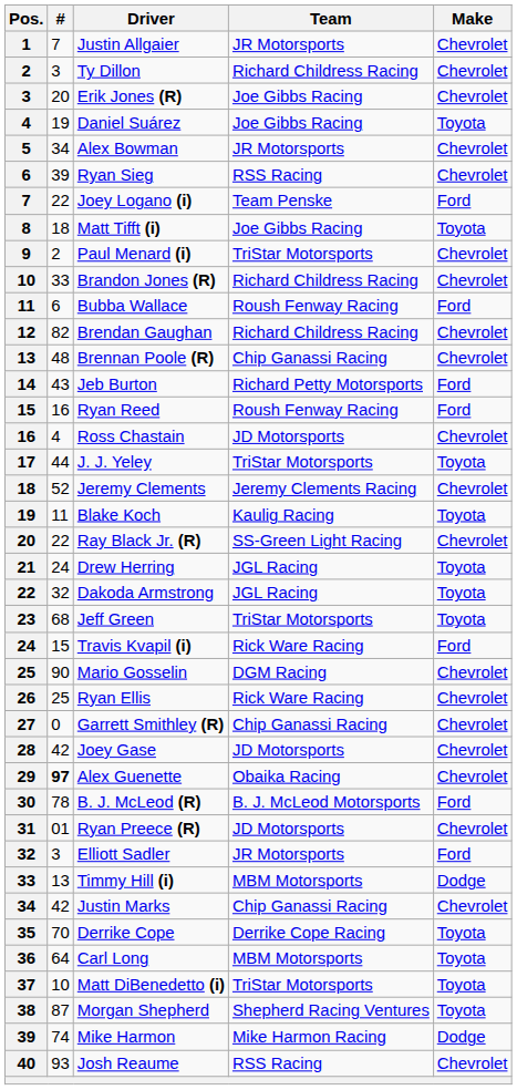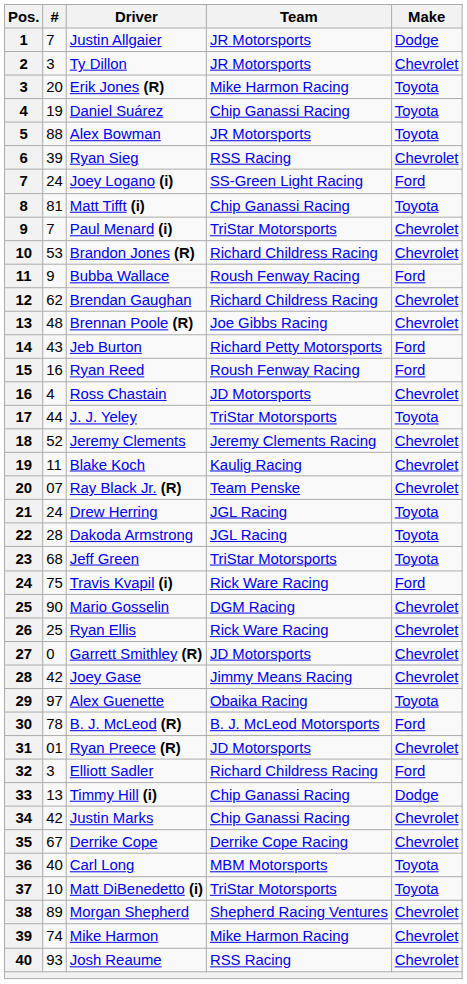 <table class="wikitable" style="font-size:95%">
 <tr>
 <th>Pos.</th>
 <th>#</th>
 <th>Driver</th>
 <th>Team</th>
 <th>Make</th>
 </tr>
 <tr>
 <th>1</th>
 <td>7</td>
 <td><a href='#'>Justin Allgaier</a></td>
 <td><a href='#'>JR Motorsports</a></td>
-<td><a href='#'>Chevrolet</a></td>
+<td><a href='#'>Dodge</a></td>
 </tr>
 <tr>
 <th>2</th>
 <td>3</td>
 <td><a href='#'>Ty Dillon</a></td>
-<td><a href='#'>Richard Childress Racing</a></td>
+<td><a href='#'>JR Motorsports</a></td>
 <td><a href='#'>Chevrolet</a></td>
 </tr>
 <tr>
 <th>3</th>
 <td>20</td>
 <td><a href='#'>Erik Jones</a> <strong>(R)</strong></td>
-<td><a href='#'>Joe Gibbs Racing</a></td>
-<td><a href='#'>Chevrolet</a></td>
+<td><a href='#'>Mike Harmon Racing</a></td>
+<td><a href='#'>Toyota</a></td>
 </tr>
 <tr>
 <th>4</th>
 <td>19</td>
 <td><a href='#'>Daniel Suárez</a></td>
-<td><a href='#'>Joe Gibbs Racing</a></td>
+<td><a href='#'>Chip Ganassi Racing</a></td>
 <td><a href='#'>Toyota</a></td>
 </tr>
 <tr>
 <th>5</th>
-<td>34</td>
+<td>88</td>
 <td><a href='#'>Alex Bowman</a></td>
 <td><a href='#'>JR Motorsports</a></td>
-<td><a href='#'>Chevrolet</a></td>
+<td><a href='#'>Toyota</a></td>
 </tr>
 <tr>
 <th>6</th>
 <td>39</td>
 <td><a href='#'>Ryan Sieg</a></td>
 <td><a href='#'>RSS Racing</a></td>
 <td><a href='#'>Chevrolet</a></td>
 </tr>
 <tr>
 <th>7</th>
-<td>22</td>
+<td>24</td>
 <td><a href='#'>Joey Logano</a> <strong>(i)</strong></td>
-<td><a href='#'>Team Penske</a></td>
+<td><a href='#'>SS-Green Light Racing</a></td>
 <td><a href='#'>Ford</a></td>
 </tr>
 <tr>
 <th>8</th>
-<td>18</td>
+<td>81</td>
 <td><a href='#'>Matt Tifft</a> <strong>(i)</strong></td>
-<td><a href='#'>Joe Gibbs Racing</a></td>
+<td><a href='#'>Chip Ganassi Racing</a></td>
 <td><a href='#'>Toyota</a></td>
 </tr>
 <tr>
 <th>9</th>
-<td>2</td>
+<td>7</td>
 <td><a href='#'>Paul Menard</a> <strong>(i)</strong></td>
 <td><a href='#'>TriStar Motorsports</a></td>
 <td><a href='#'>Chevrolet</a></td>
 </tr>
 <tr>
 <th>10</th>
-<td>33</td>
+<td>53</td>
 <td><a href='#'>Brandon Jones</a> <strong>(R)</strong></td>
 <td><a href='#'>Richard Childress Racing</a></td>
 <td><a href='#'>Chevrolet</a></td>
 </tr>
 <tr>
 <th>11</th>
-<td>6</td>
+<td>9</td>
 <td><a href='#'>Bubba Wallace</a></td>
 <td><a href='#'>Roush Fenway Racing</a></td>
 <td><a href='#'>Ford</a></td>
 </tr>
 <tr>
 <th>12</th>
-<td>82</td>
+<td>62</td>
 <td><a href='#'>Brendan Gaughan</a></td>
 <td><a href='#'>Richard Childress Racing</a></td>
 <td><a href='#'>Chevrolet</a></td>
 </tr>
 <tr>
 <th>13</th>
 <td>48</td>
 <td><a href='#'>Brennan Poole</a> <strong>(R)</strong></td>
-<td><a href='#'>Chip Ganassi Racing</a></td>
+<td><a href='#'>Joe Gibbs Racing</a></td>
 <td><a href='#'>Chevrolet</a></td>
 </tr>
 <tr>
 <th>14</th>
 <td>43</td>
 <td><a href='#'>Jeb Burton</a></td>
 <td><a href='#'>Richard Petty Motorsports</a></td>
 <td><a href='#'>Ford</a></td>
 </tr>
 <tr>
 <th>15</th>
 <td>16</td>
 <td><a href='#'>Ryan Reed</a></td>
 <td><a href='#'>Roush Fenway Racing</a></td>
 <td><a href='#'>Ford</a></td>
 </tr>
 <tr>
 <th>16</th>
 <td>4</td>
 <td><a href='#'>Ross Chastain</a></td>
 <td><a href='#'>JD Motorsports</a></td>
 <td><a href='#'>Chevrolet</a></td>
 </tr>
 <tr>
 <th>17</th>
 <td>44</td>
 <td><a href='#'>J. J. Yeley</a></td>
 <td><a href='#'>TriStar Motorsports</a></td>
 <td><a href='#'>Toyota</a></td>
 </tr>
 <tr>
 <th>18</th>
 <td>52</td>
 <td><a href='#'>Jeremy Clements</a></td>
 <td><a href='#'>Jeremy Clements Racing</a></td>
 <td><a href='#'>Chevrolet</a></td>
 </tr>
 <tr>
 <th>19</th>
 <td>11</td>
 <td><a href='#'>Blake Koch</a></td>
 <td><a href='#'>Kaulig Racing</a></td>
-<td><a href='#'>Toyota</a></td>
+<td><a href='#'>Chevrolet</a></td>
 </tr>
 <tr>
 <th>20</th>
-<td>22</td>
+<td>07</td>
 <td><a href='#'>Ray Black Jr.</a> <strong>(R)</strong></td>
-<td><a href='#'>SS-Green Light Racing</a></td>
+<td><a href='#'>Team Penske</a></td>
 <td><a href='#'>Chevrolet</a></td>
 </tr>
 <tr>
 <th>21</th>
 <td>24</td>
 <td><a href='#'>Drew Herring</a></td>
 <td><a href='#'>JGL Racing</a></td>
 <td><a href='#'>Toyota</a></td>
 </tr>
 <tr>
 <th>22</th>
-<td>32</td>
+<td>28</td>
 <td><a href='#'>Dakoda Armstrong</a></td>
 <td><a href='#'>JGL Racing</a></td>
 <td><a href='#'>Toyota</a></td>
 </tr>
 <tr>
 <th>23</th>
 <td>68</td>
 <td><a href='#'>Jeff Green</a></td>
 <td><a href='#'>TriStar Motorsports</a></td>
 <td><a href='#'>Toyota</a></td>
 </tr>
 <tr>
 <th>24</th>
-<td>15</td>
+<td>75</td>
 <td><a href='#'>Travis Kvapil</a> <strong>(i)</strong></td>
 <td><a href='#'>Rick Ware Racing</a></td>
 <td><a href='#'>Ford</a></td>
 </tr>
 <tr>
 <th>25</th>
 <td>90</td>
 <td><a href='#'>Mario Gosselin</a></td>
 <td><a href='#'>DGM Racing</a></td>
 <td><a href='#'>Chevrolet</a></td>
 </tr>
 <tr>
 <th>26</th>
 <td>25</td>
 <td><a href='#'>Ryan Ellis</a></td>
 <td><a href='#'>Rick Ware Racing</a></td>
 <td><a href='#'>Chevrolet</a></td>
 </tr>
 <tr>
 <th>27</th>
 <td>0</td>
 <td><a href='#'>Garrett Smithley</a> <strong>(R)</strong></td>
-<td><a href='#'>Chip Ganassi Racing</a></td>
+<td><a href='#'>JD Motorsports</a></td>
 <td><a href='#'>Chevrolet</a></td>
 </tr>
 <tr>
 <th>28</th>
 <td>42</td>
 <td><a href='#'>Joey Gase</a></td>
-<td><a href='#'>JD Motorsports</a></td>
+<td><a href='#'>Jimmy Means Racing</a></td>
 <td><a href='#'>Chevrolet</a></td>
 </tr>
 <tr>
 <th>29</th>
-<td><strong>97</strong></td>
+<td>97</td>
 <td><a href='#'>Alex Guenette</a></td>
 <td><a href='#'>Obaika Racing</a></td>
-<td><a href='#'>Chevrolet</a></td>
+<td><a href='#'>Toyota</a></td>
 </tr>
 <tr>
 <th>30</th>
 <td>78</td>
 <td><a href='#'>B. J. McLeod</a> <strong>(R)</strong></td>
 <td><a href='#'>B. J. McLeod Motorsports</a></td>
 <td><a href='#'>Ford</a></td>
 </tr>
 <tr>
 <th>31</th>
 <td>01</td>
 <td><a href='#'>Ryan Preece</a> <strong>(R)</strong></td>
 <td><a href='#'>JD Motorsports</a></td>
 <td><a href='#'>Chevrolet</a></td>
 </tr>
 <tr>
 <th>32</th>
 <td>3</td>
 <td><a href='#'>Elliott Sadler</a></td>
-<td><a href='#'>JR Motorsports</a></td>
+<td><a href='#'>Richard Childress Racing</a></td>
 <td><a href='#'>Ford</a></td>
 </tr>
 <tr>
 <th>33</th>
 <td>13</td>
 <td><a href='#'>Timmy Hill</a> <strong>(i)</strong></td>
-<td><a href='#'>MBM Motorsports</a></td>
+<td><a href='#'>Chip Ganassi Racing</a></td>
 <td><a href='#'>Dodge</a></td>
 </tr>
 <tr>
 <th>34</th>
 <td>42</td>
 <td><a href='#'>Justin Marks</a></td>
 <td><a href='#'>Chip Ganassi Racing</a></td>
 <td><a href='#'>Chevrolet</a></td>
 </tr>
 <tr>
 <th>35</th>
-<td>70</td>
+<td>67</td>
 <td><a href='#'>Derrike Cope</a></td>
 <td><a href='#'>Derrike Cope Racing</a></td>
-<td><a href='#'>Toyota</a></td>
+<td><a href='#'>Chevrolet</a></td>
 </tr>
 <tr>
 <th>36</th>
-<td>64</td>
+<td>40</td>
 <td><a href='#'>Carl Long</a></td>
 <td><a href='#'>MBM Motorsports</a></td>
 <td><a href='#'>Toyota</a></td>
 </tr>
 <tr>
 <th>37</th>
 <td>10</td>
 <td><a href='#'>Matt DiBenedetto</a> <strong>(i)</strong></td>
 <td><a href='#'>TriStar Motorsports</a></td>
 <td><a href='#'>Toyota</a></td>
 </tr>
 <tr>
 <th>38</th>
-<td>87</td>
+<td>89</td>
 <td><a href='#'>Morgan Shepherd</a></td>
 <td><a href='#'>Shepherd Racing Ventures</a></td>
-<td><a href='#'>Toyota</a></td>
+<td><a href='#'>Chevrolet</a></td>
 </tr>
 <tr>
 <th>39</th>
 <td>74</td>
 <td><a href='#'>Mike Harmon</a></td>
 <td><a href='#'>Mike Harmon Racing</a></td>
-<td><a href='#'>Dodge</a></td>
+<td><a href='#'>Chevrolet</a></td>
 </tr>
 <tr>
 <th>40</th>
 <td>93</td>
 <td><a href='#'>Josh Reaume</a></td>
 <td><a href='#'>RSS Racing</a></td>
 <td><a href='#'>Chevrolet</a></td>
 </tr>
 <tr>
 <th colspan="5"></th>
 </tr>
 </table>
